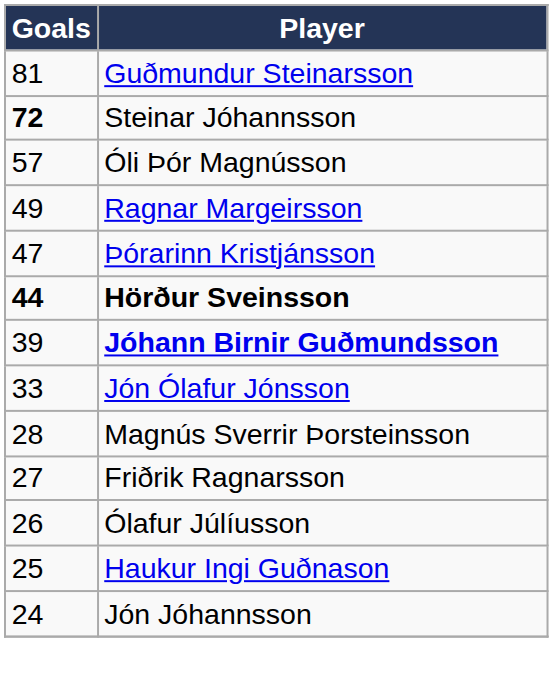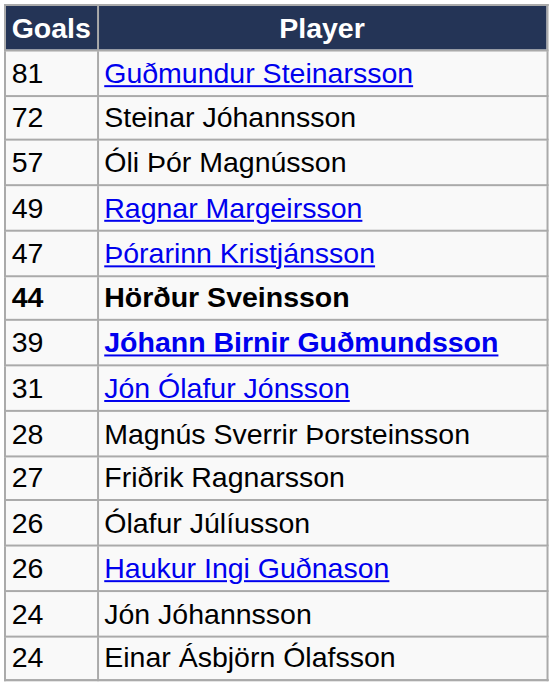 <table class="wikitable"  style="text-align:left; font-size:90%; ">
 <tr>
 </tr>
 <tr>
 <th style="background:#243456; color:#FFFFFF; width:30px;">Goals</th>
 <th style="background:#243456; color:#FFFFFF; width:220px;">Player</th>
 </tr>
 <tr>
 <td>81</td>
 <td> <a href='#'>Guðmundur Steinarsson</a></td>
 </tr>
 <tr>
-<td><strong>72</strong></td>
+<td>72</td>
 <td> Steinar Jóhannsson</td>
 </tr>
 <tr>
 <td>57</td>
 <td> Óli Þór Magnússon</td>
 </tr>
 <tr>
 <td>49</td>
 <td> <a href='#'>Ragnar Margeirsson</a></td>
 </tr>
 <tr>
 <td>47</td>
 <td> <a href='#'>Þórarinn Kristjánsson</a></td>
 </tr>
 <tr>
 <td><strong>44</strong></td>
 <td> <strong>Hörður Sveinsson</strong></td>
 </tr>
 <tr>
 <td>39</td>
 <td> <strong><a href='#'>Jóhann Birnir Guðmundsson</a></strong></td>
 </tr>
 <tr>
-<td>33</td>
+<td>31</td>
 <td> <a href='#'>Jón Ólafur Jónsson</a></td>
 </tr>
 <tr>
 <td>28</td>
 <td> Magnús Sverrir Þorsteinsson</td>
 </tr>
 <tr>
 <td>27</td>
 <td> Friðrik Ragnarsson</td>
 </tr>
 <tr>
 <td>26</td>
 <td> Ólafur Júlíusson</td>
 </tr>
 <tr>
-<td>25</td>
+<td>26</td>
 <td> <a href='#'>Haukur Ingi Guðnason</a></td>
 </tr>
 <tr>
 <td>24</td>
 <td> Jón Jóhannsson</td>
 </tr>
 <tr>
+<td>24</td>
+<td> Einar Ásbjörn Ólafsson</td>
+</tr>
+<tr>
 </tr>
 </table>
